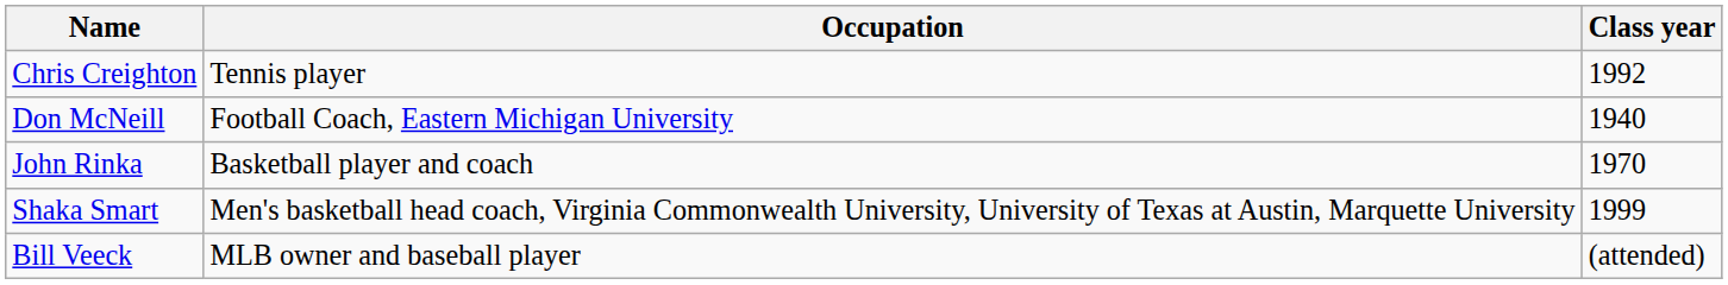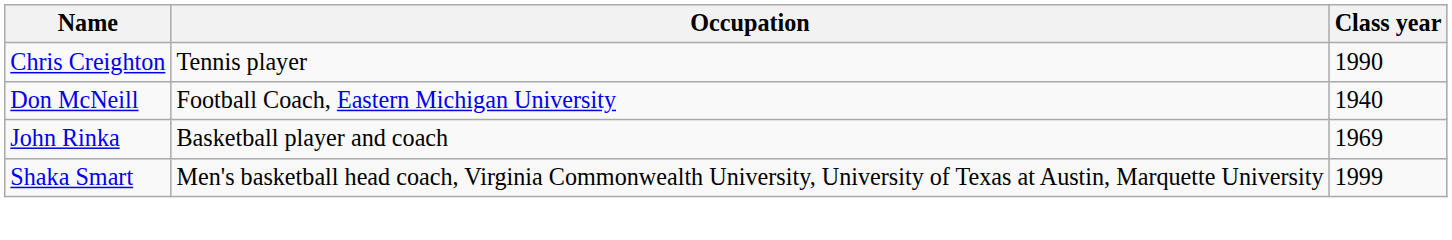 <table class="wikitable">
 <tr>
 <th>Name</th>
 <th>Occupation</th>
 <th>Class year</th>
 </tr>
 <tr>
 <td><a href='#'>Chris Creighton</a></td>
 <td>Tennis player</td>
-<td>1992</td>
+<td>1990</td>
 </tr>
 <tr>
 <td><a href='#'>Don McNeill</a></td>
 <td>Football Coach, <a href='#'>Eastern Michigan University</a></td>
 <td>1940</td>
 </tr>
 <tr>
 <td><a href='#'>John Rinka</a></td>
 <td>Basketball player and coach</td>
-<td>1970</td>
+<td>1969</td>
 </tr>
 <tr>
 <td><a href='#'>Shaka Smart</a></td>
 <td>Men's basketball head coach, Virginia Commonwealth University, University of Texas at Austin, Marquette University</td>
 <td>1999</td>
 </tr>
-<tr>
-<td><a href='#'>Bill Veeck</a></td>
-<td>MLB owner and baseball player</td>
-<td>(attended)</td>
-</tr>
 </table>
